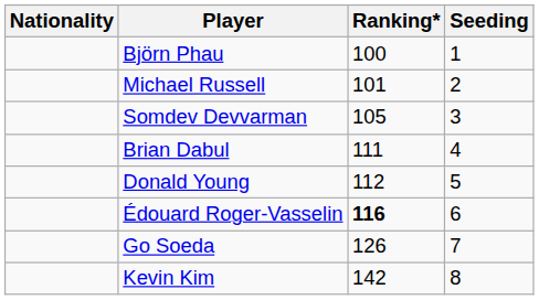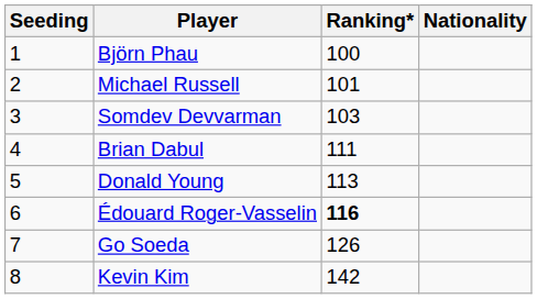 <table class="wikitable" border="1">
 <tr>
-<th>Nationality</th>
+<th>Seeding</th>
 <th>Player</th>
 <th>Ranking*</th>
-<th>Seeding</th>
+<th>Nationality</th>
 </tr>
 <tr>
-<td></td>
+<td>1</td>
 <td><a href='#'>Björn Phau</a></td>
 <td>100</td>
-<td>1</td>
+<td></td>
 </tr>
 <tr>
-<td></td>
+<td>2</td>
 <td><a href='#'>Michael Russell</a></td>
 <td>101</td>
-<td>2</td>
+<td></td>
 </tr>
 <tr>
+<td>3</td>
+<td><a href='#'>Somdev Devvarman</a></td>
+<td>103</td>
 <td></td>
-<td><a href='#'>Somdev Devvarman</a></td>
-<td>105</td>
-<td>3</td>
 </tr>
 <tr>
-<td></td>
+<td>4</td>
 <td><a href='#'>Brian Dabul</a></td>
 <td>111</td>
-<td>4</td>
+<td></td>
 </tr>
 <tr>
+<td>5</td>
+<td><a href='#'>Donald Young</a></td>
+<td>113</td>
 <td></td>
-<td><a href='#'>Donald Young</a></td>
-<td>112</td>
-<td>5</td>
 </tr>
 <tr>
-<td></td>
+<td>6</td>
 <td><a href='#'>Édouard Roger-Vasselin</a></td>
 <td><strong>116</strong></td>
-<td>6</td>
+<td></td>
 </tr>
 <tr>
-<td></td>
+<td>7</td>
 <td><a href='#'>Go Soeda</a></td>
 <td>126</td>
-<td>7</td>
+<td></td>
 </tr>
 <tr>
-<td></td>
+<td>8</td>
 <td><a href='#'>Kevin Kim</a></td>
 <td>142</td>
-<td>8</td>
+<td></td>
 </tr>
 </table>
